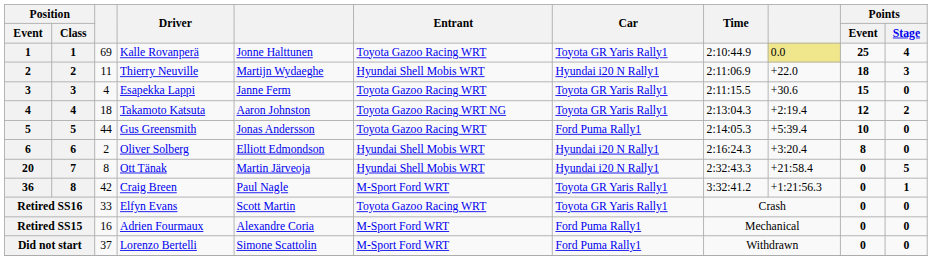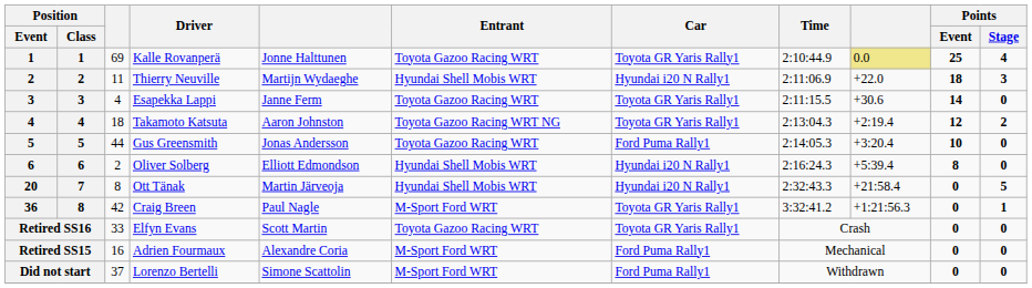 <table class="wikitable" width=85% style="font-size:85%">
 <tr>
 <th colspan="2">Position</th>
 <th rowspan="2"></th>
 <th rowspan="2">Driver</th>
 <th rowspan="2"></th>
 <th rowspan="2">Entrant</th>
 <th rowspan="2">Car</th>
 <th rowspan="2">Time</th>
 <th rowspan="2"></th>
 <th colspan="2">Points</th>
 </tr>
 <tr>
 <th>Event</th>
 <th>Class</th>
 <th>Event</th>
 <th><a href='#'>Stage</a></th>
 </tr>
 <tr>
 <th>1</th>
 <th>1</th>
 <td align="center">69</td>
 <td><a href='#'>Kalle Rovanperä</a></td>
 <td><a href='#'>Jonne Halttunen</a></td>
 <td><a href='#'>Toyota Gazoo Racing WRT</a></td>
 <td><a href='#'>Toyota GR Yaris Rally1</a></td>
 <td>2:10:44.9</td>
 <td style="background: khaki;">0.0</td>
 <td align="center"><strong>25</strong></td>
 <td align="center"><strong>4</strong></td>
 </tr>
 <tr>
 <th>2</th>
 <th>2</th>
 <td align="center">11</td>
 <td><a href='#'>Thierry Neuville</a></td>
 <td><a href='#'>Martijn Wydaeghe</a></td>
 <td><a href='#'>Hyundai Shell Mobis WRT</a></td>
 <td><a href='#'>Hyundai i20 N Rally1</a></td>
 <td>2:11:06.9</td>
 <td>+22.0</td>
 <td align="center"><strong>18</strong></td>
 <td align="center"><strong>3</strong></td>
 </tr>
 <tr>
 <th>3</th>
 <th>3</th>
 <td align="center">4</td>
 <td><a href='#'>Esapekka Lappi</a></td>
 <td><a href='#'>Janne Ferm</a></td>
 <td><a href='#'>Toyota Gazoo Racing WRT</a></td>
 <td><a href='#'>Toyota GR Yaris Rally1</a></td>
 <td>2:11:15.5</td>
 <td>+30.6</td>
-<td align="center"><strong>15</strong></td>
+<td align="center"><strong>14</strong></td>
 <td align="center"><strong>0</strong></td>
 </tr>
 <tr>
 <th>4</th>
 <th>4</th>
 <td align="center">18</td>
 <td><a href='#'>Takamoto Katsuta</a></td>
 <td><a href='#'>Aaron Johnston</a></td>
 <td><a href='#'>Toyota Gazoo Racing WRT NG</a></td>
 <td><a href='#'>Toyota GR Yaris Rally1</a></td>
 <td>2:13:04.3</td>
 <td>+2:19.4</td>
 <td align="center"><strong>12</strong></td>
 <td align="center"><strong>2</strong></td>
 </tr>
 <tr>
 <th>5</th>
 <th>5</th>
 <td align="center">44</td>
 <td><a href='#'>Gus Greensmith</a></td>
 <td><a href='#'>Jonas Andersson</a></td>
 <td><a href='#'>Toyota Gazoo Racing WRT</a></td>
 <td><a href='#'>Ford Puma Rally1</a></td>
 <td>2:14:05.3</td>
-<td>+5:39.4</td>
+<td>+3:20.4</td>
 <td align="center"><strong>10</strong></td>
 <td align="center"><strong>0</strong></td>
 </tr>
 <tr>
 <th>6</th>
 <th>6</th>
 <td align="center">2</td>
 <td><a href='#'>Oliver Solberg</a></td>
 <td><a href='#'>Elliott Edmondson</a></td>
 <td><a href='#'>Hyundai Shell Mobis WRT</a></td>
 <td><a href='#'>Hyundai i20 N Rally1</a></td>
 <td>2:16:24.3</td>
-<td>+3:20.4</td>
+<td>+5:39.4</td>
 <td align="center"><strong>8</strong></td>
 <td align="center"><strong>0</strong></td>
 </tr>
 <tr>
 <th>20</th>
 <th>7</th>
 <td align="center">8</td>
 <td><a href='#'>Ott Tänak</a></td>
 <td><a href='#'>Martin Järveoja</a></td>
 <td><a href='#'>Hyundai Shell Mobis WRT</a></td>
 <td><a href='#'>Hyundai i20 N Rally1</a></td>
 <td>2:32:43.3</td>
 <td>+21:58.4</td>
 <td align="center"><strong>0</strong></td>
 <td align="center"><strong>5</strong></td>
 </tr>
 <tr>
 <th>36</th>
 <th>8</th>
 <td align="center">42</td>
 <td><a href='#'>Craig Breen</a></td>
 <td><a href='#'>Paul Nagle</a></td>
 <td><a href='#'>M-Sport Ford WRT</a></td>
 <td><a href='#'>Toyota GR Yaris Rally1</a></td>
 <td>3:32:41.2</td>
 <td>+1:21:56.3</td>
 <td align="center"><strong>0</strong></td>
 <td align="center"><strong>1</strong></td>
 </tr>
 <tr>
 <th colspan="2">Retired SS16</th>
 <td align="center">33</td>
 <td><a href='#'>Elfyn Evans</a></td>
 <td><a href='#'>Scott Martin</a></td>
 <td><a href='#'>Toyota Gazoo Racing WRT</a></td>
 <td><a href='#'>Toyota GR Yaris Rally1</a></td>
 <td align="center" colspan="2">Crash</td>
 <td align="center"><strong>0</strong></td>
 <td align="center"><strong>0</strong></td>
 </tr>
 <tr>
 <th colspan="2">Retired SS15</th>
 <td align="center">16</td>
 <td><a href='#'>Adrien Fourmaux</a></td>
 <td><a href='#'>Alexandre Coria</a></td>
 <td><a href='#'>M-Sport Ford WRT</a></td>
 <td><a href='#'>Ford Puma Rally1</a></td>
 <td align="center" colspan="2">Mechanical</td>
 <td align="center"><strong>0</strong></td>
 <td align="center"><strong>0</strong></td>
 </tr>
 <tr>
 <th colspan="2">Did not start</th>
 <td align="center">37</td>
 <td><a href='#'>Lorenzo Bertelli</a></td>
 <td><a href='#'>Simone Scattolin</a></td>
 <td><a href='#'>M-Sport Ford WRT</a></td>
 <td><a href='#'>Ford Puma Rally1</a></td>
 <td align="center" colspan="2">Withdrawn</td>
 <td align="center"><strong>0</strong></td>
 <td align="center"><strong>0</strong></td>
 </tr>
 <tr>
 </tr>
 </table>
